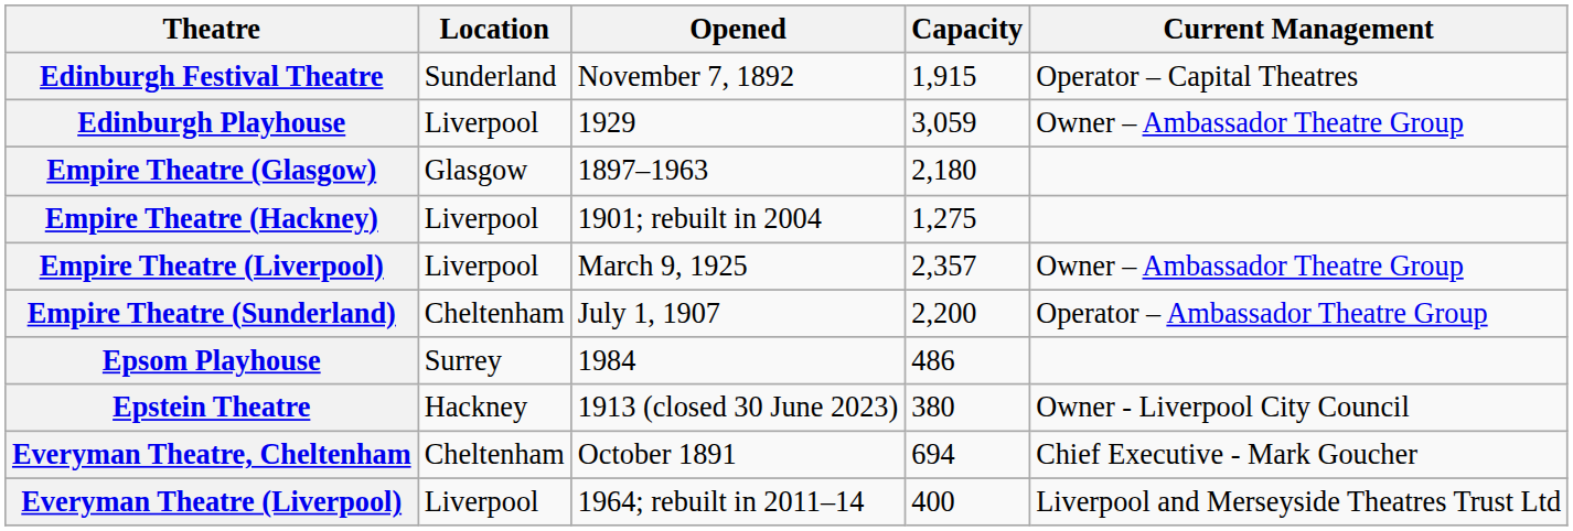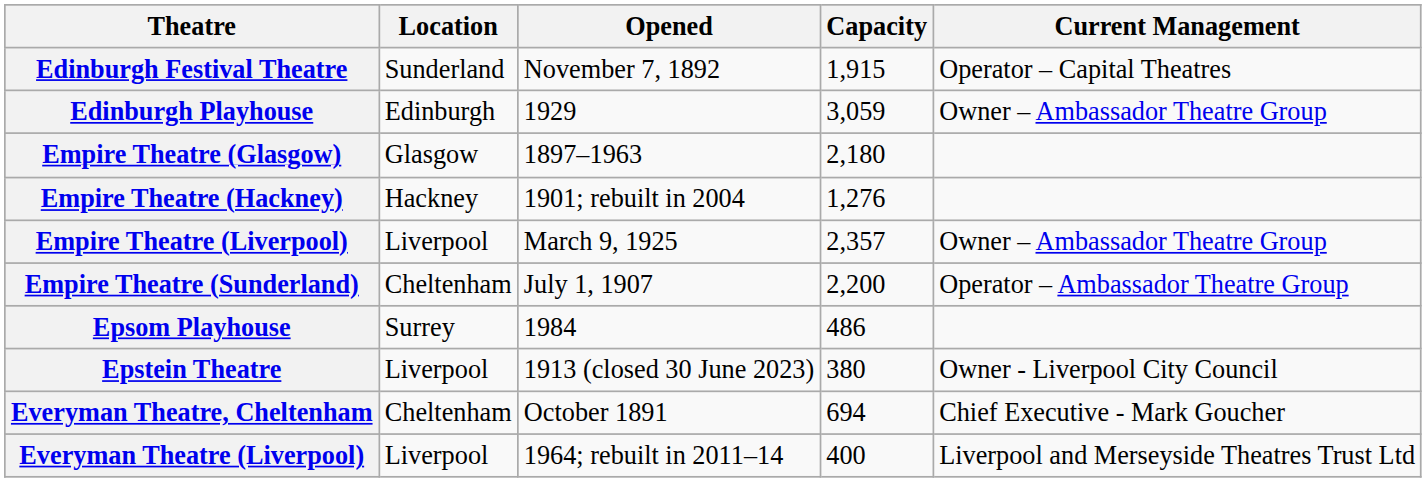 <table class="wikitable" style="font-size:96%; text-align: left">
 <tr>
 <th>Theatre</th>
 <th>Location</th>
 <th>Opened</th>
 <th>Capacity</th>
 <th>Current Management</th>
 </tr>
 <tr>
 <th><a href='#'>Edinburgh Festival Theatre</a></th>
 <td>Sunderland</td>
 <td>November 7, 1892</td>
 <td>1,915</td>
 <td>Operator – Capital Theatres</td>
 </tr>
 <tr>
 <th><a href='#'>Edinburgh Playhouse</a></th>
-<td>Liverpool</td>
+<td>Edinburgh</td>
 <td>1929</td>
 <td>3,059</td>
 <td>Owner – <a href='#'>Ambassador Theatre Group</a></td>
 </tr>
 <tr>
 <th><a href='#'>Empire Theatre (Glasgow)</a></th>
 <td>Glasgow</td>
 <td>1897–1963</td>
 <td>2,180</td>
 <td></td>
 </tr>
 <tr>
 <th><a href='#'>Empire Theatre (Hackney)</a></th>
-<td>Liverpool</td>
+<td>Hackney</td>
 <td>1901; rebuilt in 2004</td>
-<td>1,275</td>
+<td>1,276</td>
 <td></td>
 </tr>
 <tr>
 <th><a href='#'>Empire Theatre (Liverpool)</a></th>
 <td>Liverpool</td>
 <td>March 9, 1925</td>
 <td>2,357</td>
 <td>Owner – <a href='#'>Ambassador Theatre Group</a></td>
 </tr>
 <tr>
 <th><a href='#'>Empire Theatre (Sunderland)</a></th>
 <td>Cheltenham</td>
 <td>July 1, 1907</td>
 <td>2,200</td>
 <td>Operator – <a href='#'>Ambassador Theatre Group</a></td>
 </tr>
 <tr>
 <th><a href='#'>Epsom Playhouse</a></th>
 <td>Surrey</td>
 <td>1984</td>
 <td>486</td>
 <td></td>
 </tr>
 <tr>
 <th><a href='#'>Epstein Theatre</a></th>
-<td>Hackney</td>
+<td>Liverpool</td>
 <td>1913 (closed 30 June 2023)</td>
 <td>380</td>
 <td>Owner - Liverpool City Council</td>
 </tr>
 <tr>
 <th><a href='#'>Everyman Theatre, Cheltenham</a></th>
 <td>Cheltenham</td>
 <td>October 1891</td>
 <td>694</td>
 <td>Chief Executive - Mark Goucher</td>
 </tr>
 <tr>
 <th><a href='#'>Everyman Theatre (Liverpool)</a></th>
 <td>Liverpool</td>
 <td>1964; rebuilt in 2011–14</td>
 <td>400</td>
 <td>Liverpool and Merseyside Theatres Trust Ltd</td>
 </tr>
 </table>
